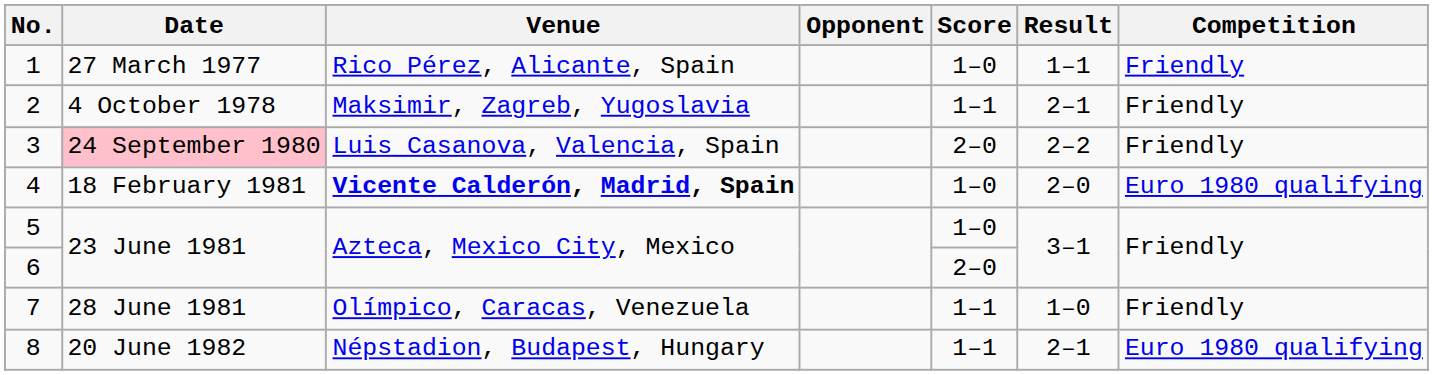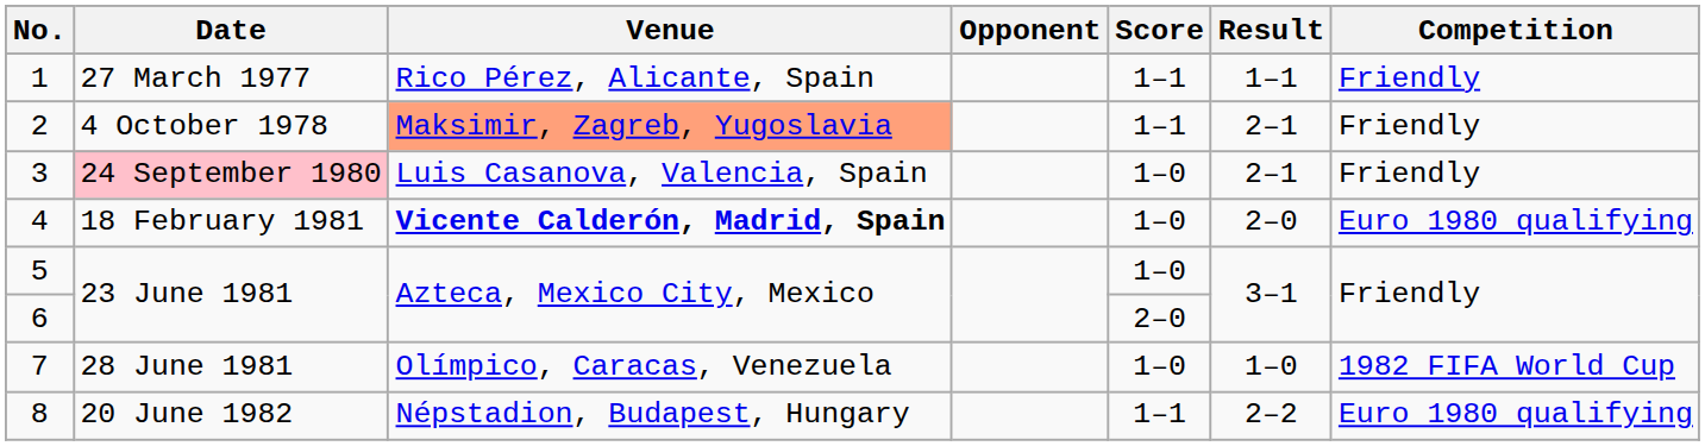 <table class="wikitable sortable">
 <tr>
 <th scope="col">No.</th>
 <th scope="col">Date</th>
 <th scope="col">Venue</th>
 <th scope="col">Opponent</th>
 <th scope="col">Score</th>
 <th scope="col">Result</th>
 <th scope="col">Competition</th>
 </tr>
 <tr>
 <td align="center">1</td>
 <td>27 March 1977</td>
 <td><a href='#'>Rico Pérez</a>, <a href='#'>Alicante</a>, Spain</td>
 <td></td>
-<td align="center">1–0</td>
+<td align="center">1–1</td>
 <td align="center">1–1</td>
 <td><a href='#'>Friendly</a></td>
 </tr>
 <tr>
 <td align="center">2</td>
 <td>4 October 1978</td>
-<td><a href='#'>Maksimir</a>, <a href='#'>Zagreb</a>, <a href='#'>Yugoslavia</a></td>
+<td style="background: lightsalmon;"><a href='#'>Maksimir</a>, <a href='#'>Zagreb</a>, <a href='#'>Yugoslavia</a></td>
 <td></td>
 <td align="center">1–1</td>
 <td align="center">2–1</td>
 <td>Friendly</td>
 </tr>
 <tr>
 <td align="center">3</td>
 <td style="background: pink;">24 September 1980</td>
 <td><a href='#'>Luis Casanova</a>, <a href='#'>Valencia</a>, Spain</td>
 <td></td>
-<td align="center">2–0</td>
-<td align="center">2–2</td>
+<td align="center">1–0</td>
+<td align="center">2–1</td>
 <td>Friendly</td>
 </tr>
 <tr>
 <td align="center">4</td>
 <td>18 February 1981</td>
 <td><strong><a href='#'>Vicente Calderón</a>, <a href='#'>Madrid</a>, Spain</strong></td>
 <td></td>
 <td align="center">1–0</td>
 <td align="center">2–0</td>
 <td><a href='#'>Euro 1980 qualifying</a></td>
 </tr>
 <tr>
 <td align="center">5</td>
 <td rowspan="2">23 June 1981</td>
 <td rowspan="2"><a href='#'>Azteca</a>, <a href='#'>Mexico City</a>, Mexico</td>
 <td rowspan="2"></td>
 <td align="center">1–0</td>
 <td rowspan="2" style="text-align:center">3–1</td>
 <td rowspan="2">Friendly</td>
 </tr>
 <tr>
 <td align="center">6</td>
 <td align="center">2–0</td>
 </tr>
 <tr>
 <td align="center">7</td>
 <td>28 June 1981</td>
 <td><a href='#'>Olímpico</a>, <a href='#'>Caracas</a>, Venezuela</td>
 <td></td>
-<td align="center">1–1</td>
 <td align="center">1–0</td>
-<td>Friendly</td>
+<td align="center">1–0</td>
+<td><a href='#'>1982 FIFA World Cup</a></td>
 </tr>
 <tr>
 <td align="center">8</td>
 <td>20 June 1982</td>
 <td><a href='#'>Népstadion</a>, <a href='#'>Budapest</a>, Hungary</td>
 <td></td>
 <td align="center">1–1</td>
-<td align="center">2–1</td>
+<td align="center">2–2</td>
 <td><a href='#'>Euro 1980 qualifying</a></td>
 </tr>
 </table>
